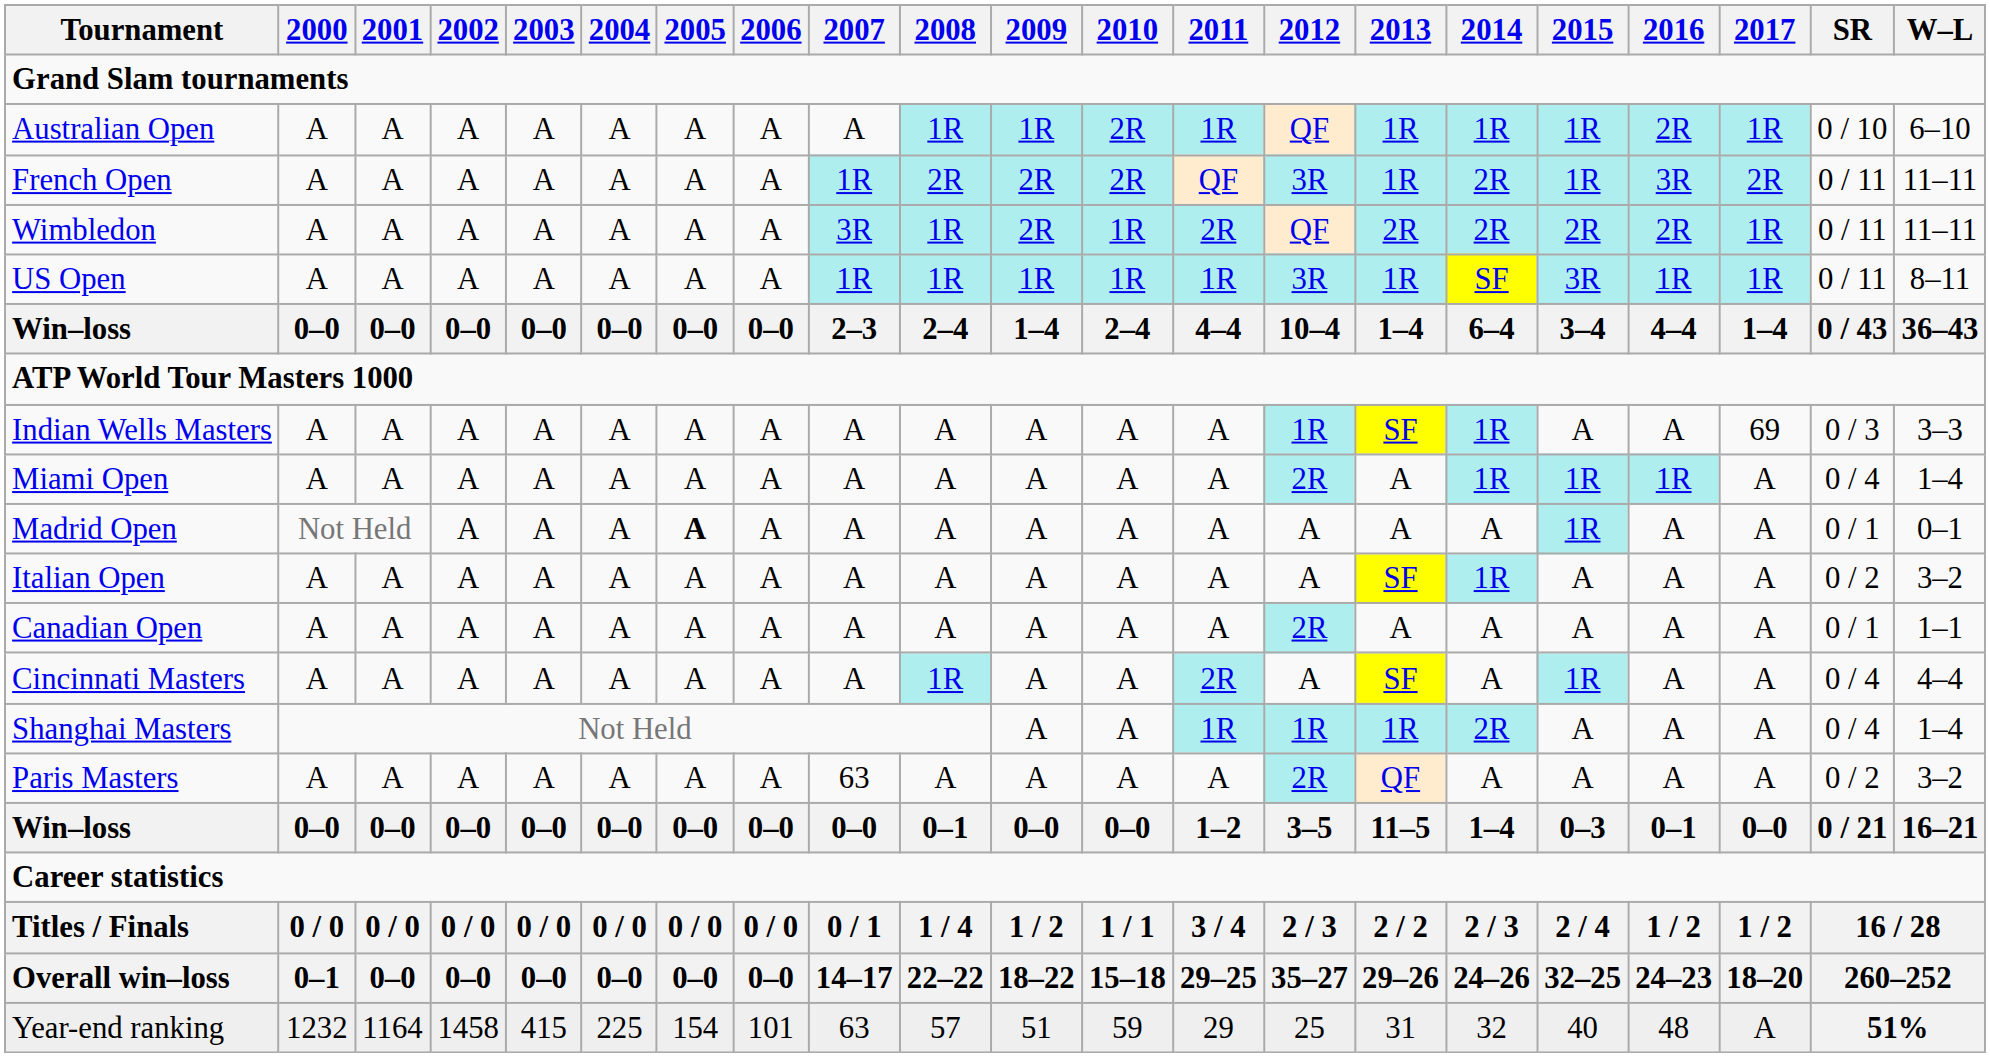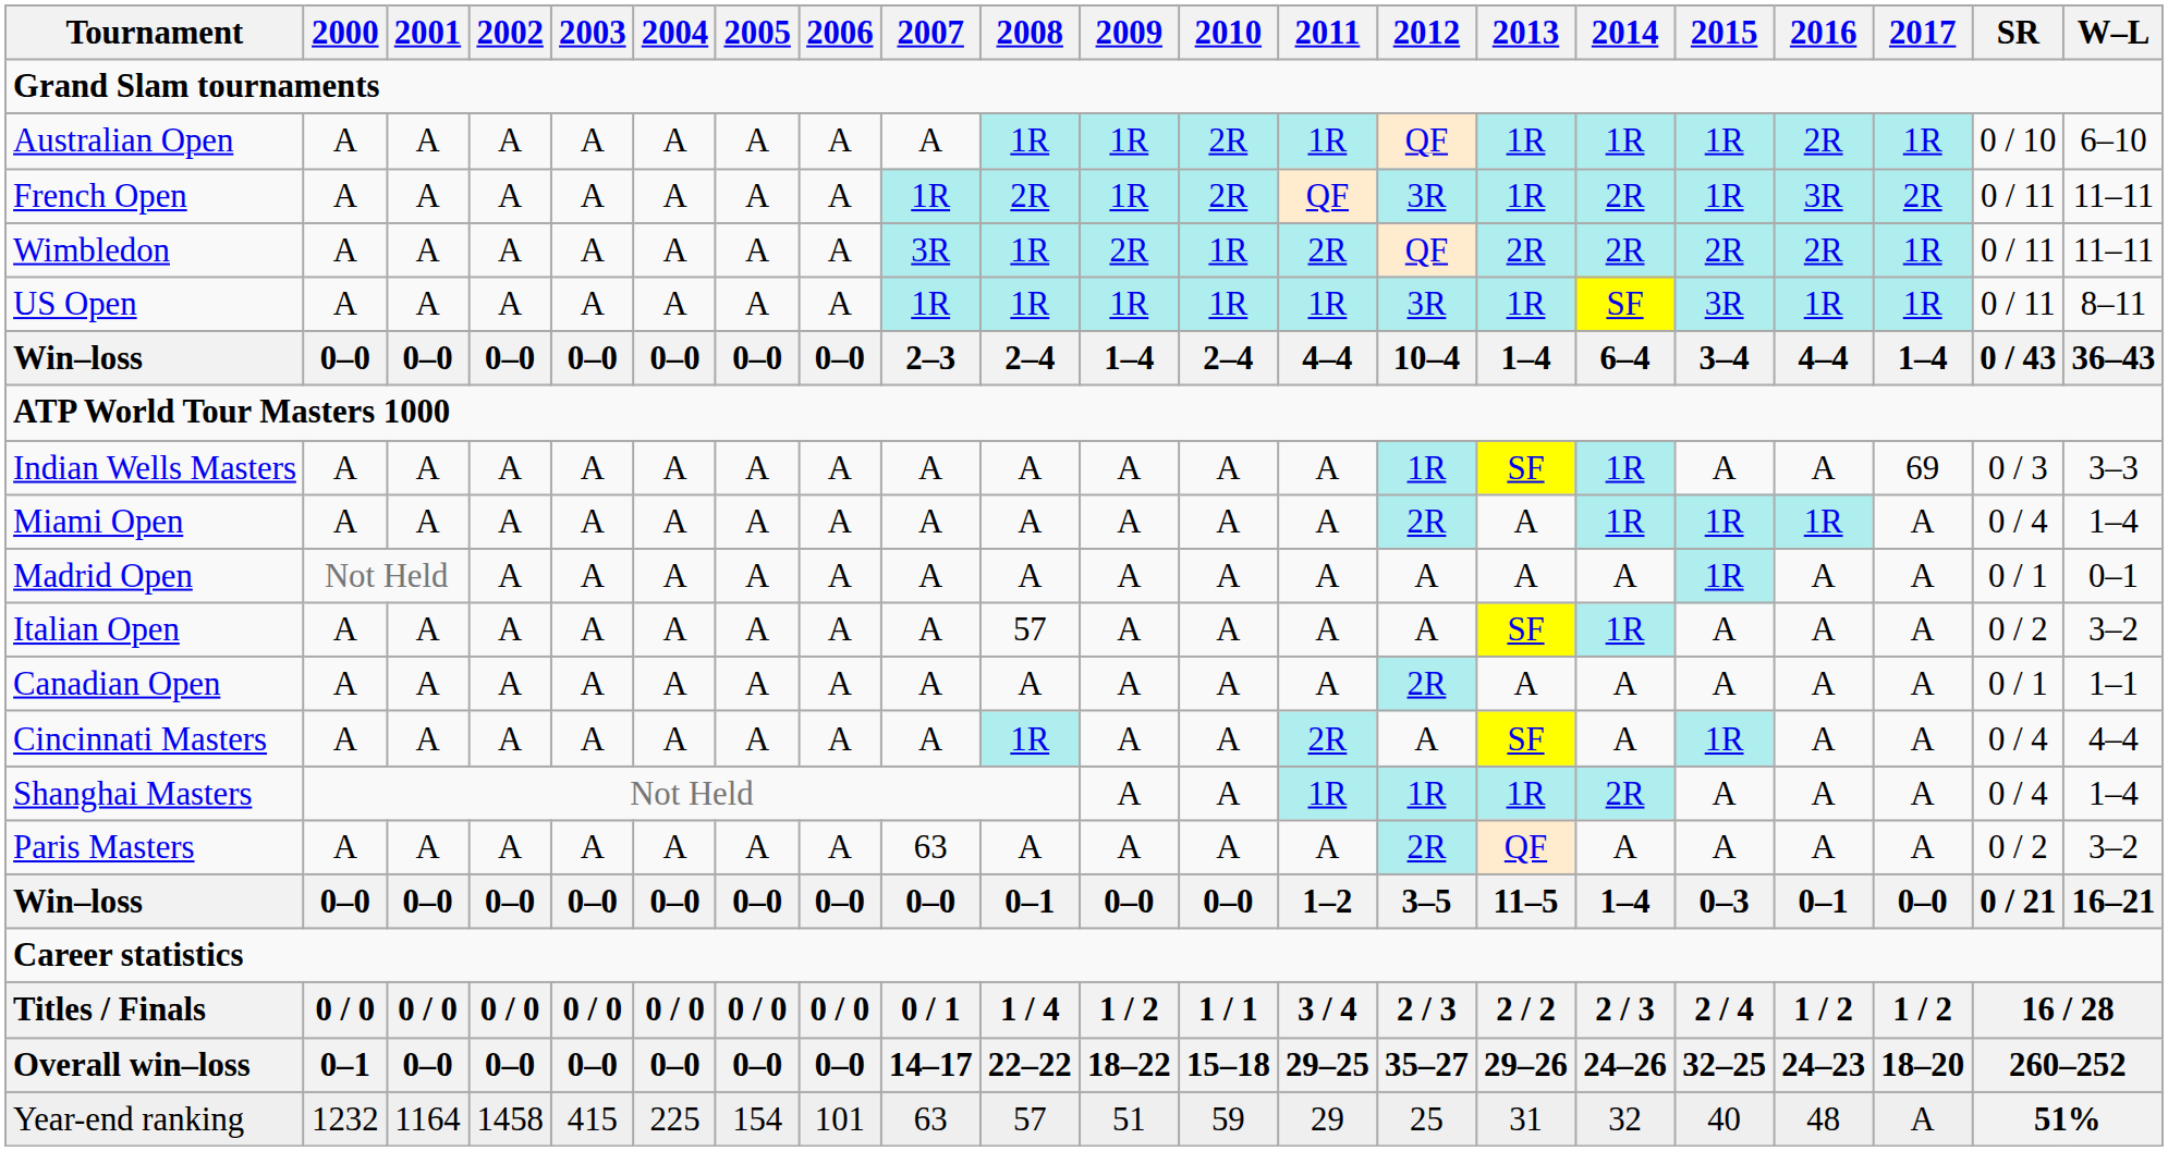 <table class=wikitable style=text-align:center;font-size:97%>
 <tr>
 <th>Tournament</th>
 <th><a href='#'>2000</a></th>
 <th><a href='#'>2001</a></th>
 <th><a href='#'>2002</a></th>
 <th><a href='#'>2003</a></th>
 <th><a href='#'>2004</a></th>
 <th><a href='#'>2005</a></th>
 <th><a href='#'>2006</a></th>
 <th><a href='#'>2007</a></th>
 <th><a href='#'>2008</a></th>
 <th><a href='#'>2009</a></th>
 <th><a href='#'>2010</a></th>
 <th><a href='#'>2011</a></th>
 <th><a href='#'>2012</a></th>
 <th><a href='#'>2013</a></th>
 <th><a href='#'>2014</a></th>
 <th><a href='#'>2015</a></th>
 <th><a href='#'>2016</a></th>
 <th><a href='#'>2017</a></th>
 <th>SR</th>
 <th>W–L</th>
 </tr>
 <tr>
 <td colspan=21 align=left><strong>Grand Slam tournaments</strong></td>
 </tr>
 <tr>
 <td align=left><a href='#'>Australian Open</a></td>
 <td>A</td>
 <td>A</td>
 <td>A</td>
 <td>A</td>
 <td>A</td>
 <td>A</td>
 <td>A</td>
 <td>A</td>
 <td bgcolor=afeeee><a href='#'>1R</a></td>
 <td bgcolor=afeeee><a href='#'>1R</a></td>
 <td bgcolor=afeeee><a href='#'>2R</a></td>
 <td bgcolor=afeeee><a href='#'>1R</a></td>
 <td bgcolor=ffebcd><a href='#'>QF</a></td>
 <td bgcolor=afeeee><a href='#'>1R</a></td>
 <td bgcolor=afeeee><a href='#'>1R</a></td>
 <td bgcolor=afeeee><a href='#'>1R</a></td>
 <td bgcolor=afeeee><a href='#'>2R</a></td>
 <td bgcolor=afeeee><a href='#'>1R</a></td>
 <td>0 / 10</td>
 <td>6–10</td>
 </tr>
 <tr>
 <td align=left><a href='#'>French Open</a></td>
 <td>A</td>
 <td>A</td>
 <td>A</td>
 <td>A</td>
 <td>A</td>
 <td>A</td>
 <td>A</td>
 <td bgcolor=afeeee><a href='#'>1R</a></td>
 <td bgcolor=afeeee><a href='#'>2R</a></td>
-<td bgcolor=afeeee><a href='#'>2R</a></td>
+<td bgcolor=afeeee><a href='#'>1R</a></td>
 <td bgcolor=afeeee><a href='#'>2R</a></td>
 <td bgcolor=ffebcd><a href='#'>QF</a></td>
 <td bgcolor=afeeee><a href='#'>3R</a></td>
 <td bgcolor=afeeee><a href='#'>1R</a></td>
 <td bgcolor=afeeee><a href='#'>2R</a></td>
 <td bgcolor=afeeee><a href='#'>1R</a></td>
 <td bgcolor=afeeee><a href='#'>3R</a></td>
 <td bgcolor=afeeee><a href='#'>2R</a></td>
 <td>0 / 11</td>
 <td>11–11</td>
 </tr>
 <tr>
 <td align=left><a href='#'>Wimbledon</a></td>
 <td>A</td>
 <td>A</td>
 <td>A</td>
 <td>A</td>
 <td>A</td>
 <td>A</td>
 <td>A</td>
 <td bgcolor=afeeee><a href='#'>3R</a></td>
 <td bgcolor=afeeee><a href='#'>1R</a></td>
 <td bgcolor=afeeee><a href='#'>2R</a></td>
 <td bgcolor=afeeee><a href='#'>1R</a></td>
 <td bgcolor=afeeee><a href='#'>2R</a></td>
 <td bgcolor=ffebcd><a href='#'>QF</a></td>
 <td bgcolor=afeeee><a href='#'>2R</a></td>
 <td bgcolor=afeeee><a href='#'>2R</a></td>
 <td bgcolor=afeeee><a href='#'>2R</a></td>
 <td bgcolor=afeeee><a href='#'>2R</a></td>
 <td bgcolor=afeeee><a href='#'>1R</a></td>
 <td>0 / 11</td>
 <td>11–11</td>
 </tr>
 <tr>
 <td align=left><a href='#'>US Open</a></td>
 <td>A</td>
 <td>A</td>
 <td>A</td>
 <td>A</td>
 <td>A</td>
 <td>A</td>
 <td>A</td>
 <td bgcolor=afeeee><a href='#'>1R</a></td>
 <td bgcolor=afeeee><a href='#'>1R</a></td>
 <td bgcolor=afeeee><a href='#'>1R</a></td>
 <td bgcolor=afeeee><a href='#'>1R</a></td>
 <td bgcolor=afeeee><a href='#'>1R</a></td>
 <td bgcolor=afeeee><a href='#'>3R</a></td>
 <td bgcolor=afeeee><a href='#'>1R</a></td>
 <td bgcolor=yellow><a href='#'>SF</a></td>
 <td bgcolor=afeeee><a href='#'>3R</a></td>
 <td bgcolor=afeeee><a href='#'>1R</a></td>
 <td bgcolor=afeeee><a href='#'>1R</a></td>
 <td>0 / 11</td>
 <td>8–11</td>
 </tr>
 <tr>
 <th style=text-align:left>Win–loss</th>
 <th>0–0</th>
 <th>0–0</th>
 <th>0–0</th>
 <th>0–0</th>
 <th>0–0</th>
 <th>0–0</th>
 <th>0–0</th>
 <th>2–3</th>
 <th>2–4</th>
 <th>1–4</th>
 <th>2–4</th>
 <th>4–4</th>
 <th>10–4</th>
 <th>1–4</th>
 <th>6–4</th>
 <th>3–4</th>
 <th>4–4</th>
 <th>1–4</th>
 <th>0 / 43</th>
 <th>36–43</th>
 </tr>
 <tr>
 <td colspan=21 align="left"><strong>ATP World Tour Masters 1000</strong></td>
 </tr>
 <tr>
 <td align=left><a href='#'>Indian Wells Masters</a></td>
 <td>A</td>
 <td>A</td>
 <td>A</td>
 <td>A</td>
 <td>A</td>
 <td>A</td>
 <td>A</td>
 <td>A</td>
 <td>A</td>
 <td>A</td>
 <td>A</td>
 <td>A</td>
 <td bgcolor=afeeee><a href='#'>1R</a></td>
 <td bgcolor=yellow><a href='#'>SF</a></td>
 <td bgcolor=afeeee><a href='#'>1R</a></td>
 <td>A</td>
 <td>A</td>
 <td>69</td>
 <td>0 / 3</td>
 <td>3–3</td>
 </tr>
 <tr>
 <td align=left><a href='#'>Miami Open</a></td>
 <td>A</td>
 <td>A</td>
 <td>A</td>
 <td>A</td>
 <td>A</td>
 <td>A</td>
 <td>A</td>
 <td>A</td>
 <td>A</td>
 <td>A</td>
 <td>A</td>
 <td>A</td>
 <td bgcolor=afeeee><a href='#'>2R</a></td>
 <td>A</td>
 <td bgcolor=afeeee><a href='#'>1R</a></td>
 <td bgcolor=afeeee><a href='#'>1R</a></td>
 <td bgcolor=afeeee><a href='#'>1R</a></td>
 <td>A</td>
 <td>0 / 4</td>
 <td>1–4</td>
 </tr>
 <tr>
 <td align=left><a href='#'>Madrid Open</a></td>
 <td colspan=2 style=color:#767676>Not Held</td>
 <td>A</td>
 <td>A</td>
 <td>A</td>
-<td><strong>A</strong></td>
+<td>A</td>
 <td>A</td>
 <td>A</td>
 <td>A</td>
 <td>A</td>
 <td>A</td>
 <td>A</td>
 <td>A</td>
 <td>A</td>
 <td>A</td>
 <td bgcolor=afeeee><a href='#'>1R</a></td>
 <td>A</td>
 <td>A</td>
 <td>0 / 1</td>
 <td>0–1</td>
 </tr>
 <tr>
 <td align=left><a href='#'>Italian Open</a></td>
 <td>A</td>
 <td>A</td>
 <td>A</td>
 <td>A</td>
 <td>A</td>
 <td>A</td>
 <td>A</td>
 <td>A</td>
-<td>A</td>
+<td>57</td>
 <td>A</td>
 <td>A</td>
 <td>A</td>
 <td>A</td>
 <td bgcolor=yellow><a href='#'>SF</a></td>
 <td bgcolor=afeeee><a href='#'>1R</a></td>
 <td>A</td>
 <td>A</td>
 <td>A</td>
 <td>0 / 2</td>
 <td>3–2</td>
 </tr>
 <tr>
 <td align=left><a href='#'>Canadian Open</a></td>
 <td>A</td>
 <td>A</td>
 <td>A</td>
 <td>A</td>
 <td>A</td>
 <td>A</td>
 <td>A</td>
 <td>A</td>
 <td>A</td>
 <td>A</td>
 <td>A</td>
 <td>A</td>
 <td bgcolor=afeeee><a href='#'>2R</a></td>
 <td>A</td>
 <td>A</td>
 <td>A</td>
 <td>A</td>
 <td>A</td>
 <td>0 / 1</td>
 <td>1–1</td>
 </tr>
 <tr>
 <td align=left><a href='#'>Cincinnati Masters</a></td>
 <td>A</td>
 <td>A</td>
 <td>A</td>
 <td>A</td>
 <td>A</td>
 <td>A</td>
 <td>A</td>
 <td>A</td>
 <td bgcolor=afeeee><a href='#'>1R</a></td>
 <td>A</td>
 <td>A</td>
 <td bgcolor=afeeee><a href='#'>2R</a></td>
 <td>A</td>
 <td bgcolor=yellow><a href='#'>SF</a></td>
 <td>A</td>
 <td bgcolor=afeeee><a href='#'>1R</a></td>
 <td>A</td>
 <td>A</td>
 <td>0 / 4</td>
 <td>4–4</td>
 </tr>
 <tr>
 <td align=left><a href='#'>Shanghai Masters</a></td>
 <td style="color:#767676" colspan=9>Not Held</td>
 <td>A</td>
 <td>A</td>
 <td bgcolor=afeeee><a href='#'>1R</a></td>
 <td bgcolor=afeeee><a href='#'>1R</a></td>
 <td bgcolor=afeeee><a href='#'>1R</a></td>
 <td bgcolor=afeeee><a href='#'>2R</a></td>
 <td>A</td>
 <td>A</td>
 <td>A</td>
 <td>0 / 4</td>
 <td>1–4</td>
 </tr>
 <tr>
 <td align=left><a href='#'>Paris Masters</a></td>
 <td>A</td>
 <td>A</td>
 <td>A</td>
 <td>A</td>
 <td>A</td>
 <td>A</td>
 <td>A</td>
 <td>63</td>
 <td>A</td>
 <td>A</td>
 <td>A</td>
 <td>A</td>
 <td bgcolor=afeeee><a href='#'>2R</a></td>
 <td bgcolor=ffebcd><a href='#'>QF</a></td>
 <td>A</td>
 <td>A</td>
 <td>A</td>
 <td>A</td>
 <td>0 / 2</td>
 <td>3–2</td>
 </tr>
 <tr>
 <th style="text-align:left">Win–loss</th>
 <th>0–0</th>
 <th>0–0</th>
 <th>0–0</th>
 <th>0–0</th>
 <th>0–0</th>
 <th>0–0</th>
 <th>0–0</th>
 <th>0–0</th>
 <th>0–1</th>
 <th>0–0</th>
 <th>0–0</th>
 <th>1–2</th>
 <th>3–5</th>
 <th>11–5</th>
 <th>1–4</th>
 <th>0–3</th>
 <th>0–1</th>
 <th>0–0</th>
 <th>0 / 21</th>
 <th>16–21</th>
 </tr>
 <tr>
 <td colspan=21 align=left><strong>Career statistics</strong></td>
 </tr>
 <tr>
 <th style=text-align:left>Titles / Finals</th>
 <th>0 / 0</th>
 <th>0 / 0</th>
 <th>0 / 0</th>
 <th>0 / 0</th>
 <th>0 / 0</th>
 <th>0 / 0</th>
 <th>0 / 0</th>
 <th>0 / 1</th>
 <th>1 / 4</th>
 <th>1 / 2</th>
 <th>1 / 1</th>
 <th>3 / 4</th>
 <th>2 / 3</th>
 <th>2 / 2</th>
 <th>2 / 3</th>
 <th>2 / 4</th>
 <th>1 / 2</th>
 <th>1 / 2</th>
 <th colspan=2>16 / 28</th>
 </tr>
 <tr>
 <th style=text-align:left>Overall win–loss</th>
 <th>0–1</th>
 <th>0–0</th>
 <th>0–0</th>
 <th>0–0</th>
 <th>0–0</th>
 <th>0–0</th>
 <th>0–0</th>
 <th>14–17</th>
 <th>22–22</th>
 <th>18–22</th>
 <th>15–18</th>
 <th>29–25</th>
 <th>35–27</th>
 <th>29–26</th>
 <th>24–26</th>
 <th>32–25</th>
 <th>24–23</th>
 <th>18–20</th>
 <th colspan=2>260–252</th>
 </tr>
 <tr bgcolor=efefef>
 <td align=left>Year-end ranking</td>
 <td>1232</td>
 <td>1164</td>
 <td>1458</td>
 <td>415</td>
 <td>225</td>
 <td>154</td>
 <td>101</td>
 <td>63</td>
 <td>57</td>
 <td>51</td>
 <td>59</td>
 <td>29</td>
 <td>25</td>
 <td>31</td>
 <td>32</td>
 <td>40</td>
 <td>48</td>
 <td>A</td>
 <th colspan=2>51%</th>
 </tr>
 </table>
